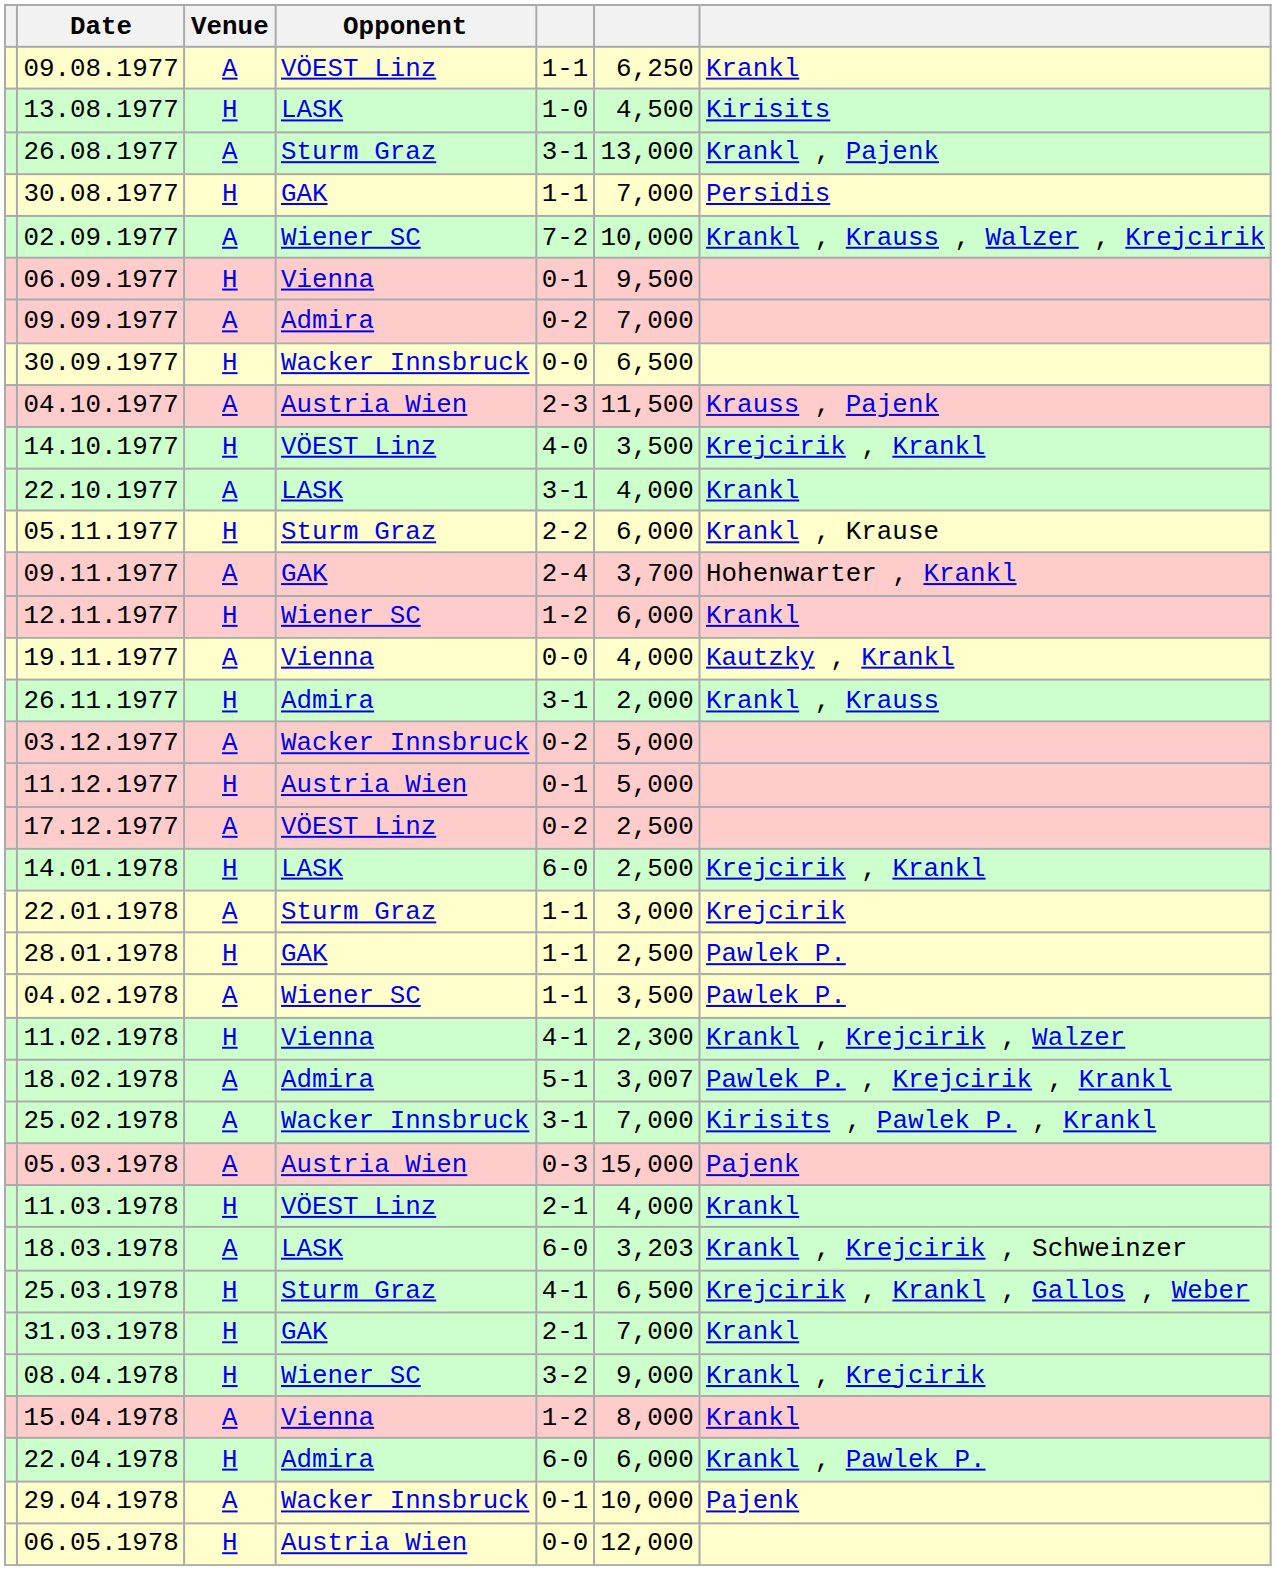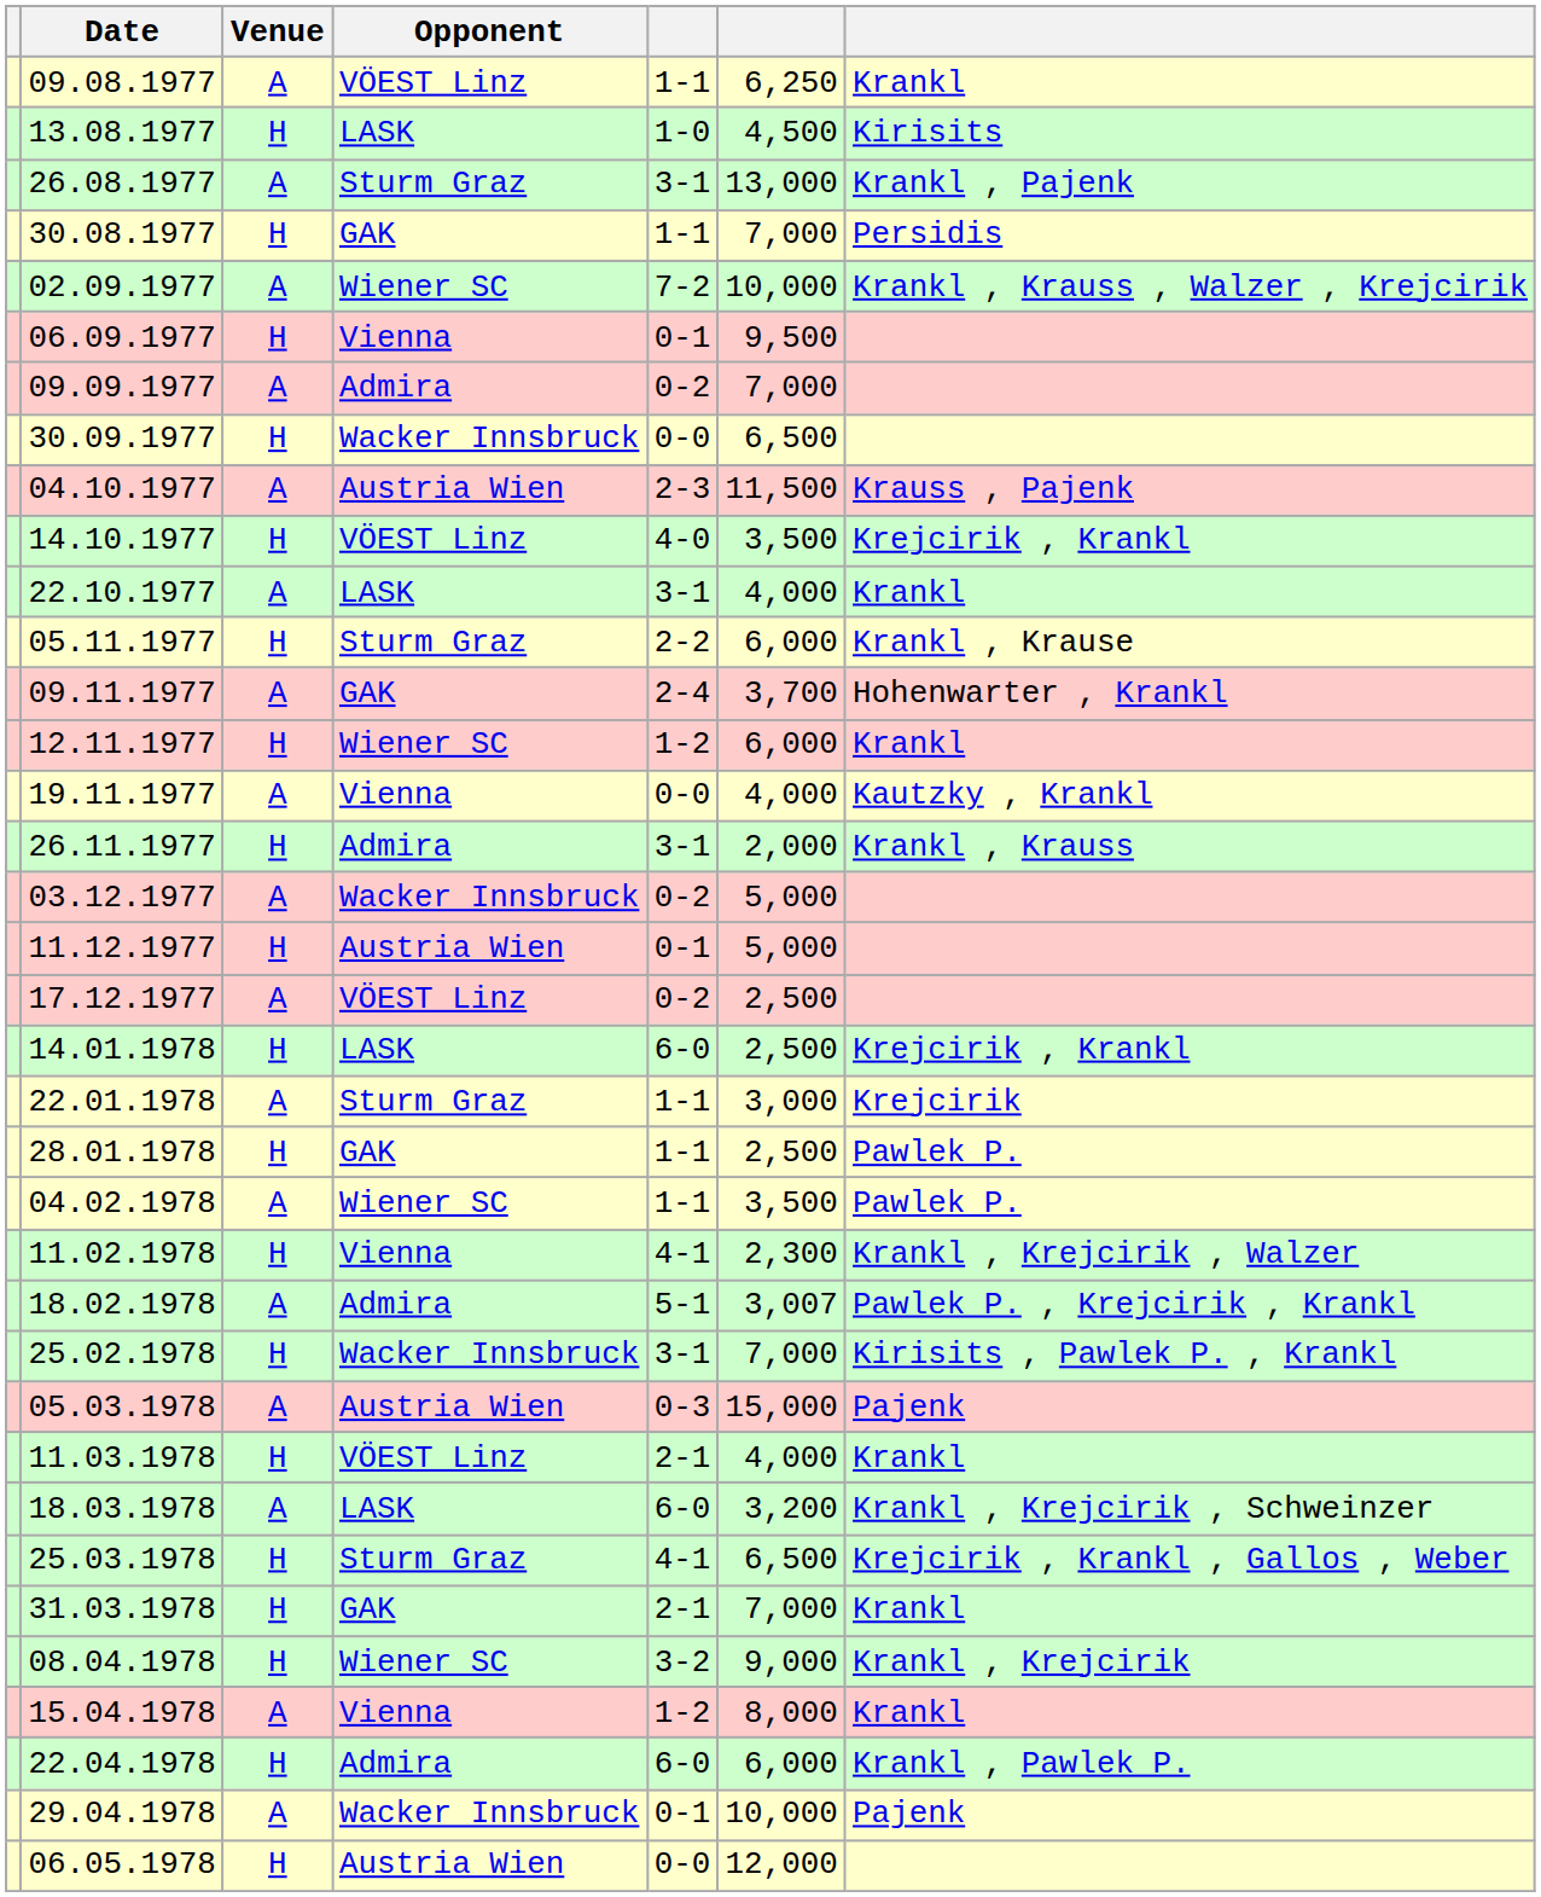 <table class="wikitable" Style="text-align: center">
 <tr>
 <th></th>
 <th>Date</th>
 <th>Venue</th>
 <th>Opponent</th>
 <th></th>
 <th></th>
 <th></th>
 </tr>
 <tr style="background:#ffc">
 <td></td>
 <td>09.08.1977</td>
 <td><a href='#'>A</a></td>
 <td align="left"><a href='#'>VÖEST Linz</a></td>
 <td>1-1</td>
 <td align="right">6,250</td>
 <td align="left"><a href='#'>Krankl</a> </td>
 </tr>
 <tr style="background:#cfc">
 <td></td>
 <td>13.08.1977</td>
 <td><a href='#'>H</a></td>
 <td align="left"><a href='#'>LASK</a></td>
 <td>1-0</td>
 <td align="right">4,500</td>
 <td align="left"><a href='#'>Kirisits</a> </td>
 </tr>
 <tr style="background:#cfc">
 <td></td>
 <td>26.08.1977</td>
 <td><a href='#'>A</a></td>
 <td align="left"><a href='#'>Sturm Graz</a></td>
 <td>3-1</td>
 <td align="right">13,000</td>
 <td align="left"><a href='#'>Krankl</a>  , <a href='#'>Pajenk</a> </td>
 </tr>
 <tr style="background:#ffc">
 <td></td>
 <td>30.08.1977</td>
 <td><a href='#'>H</a></td>
 <td align="left"><a href='#'>GAK</a></td>
 <td>1-1</td>
 <td align="right">7,000</td>
 <td align="left"><a href='#'>Persidis</a> </td>
 </tr>
 <tr style="background:#cfc">
 <td></td>
 <td>02.09.1977</td>
 <td><a href='#'>A</a></td>
 <td align="left"><a href='#'>Wiener SC</a></td>
 <td>7-2</td>
 <td align="right">10,000</td>
 <td align="left"><a href='#'>Krankl</a>   , <a href='#'>Krauss</a>  , <a href='#'>Walzer</a> , <a href='#'>Krejcirik</a> </td>
 </tr>
 <tr style="background:#fcc">
 <td></td>
 <td>06.09.1977</td>
 <td><a href='#'>H</a></td>
 <td align="left"><a href='#'>Vienna</a></td>
 <td>0-1</td>
 <td align="right">9,500</td>
 <td align="left"></td>
 </tr>
 <tr style="background:#fcc">
 <td></td>
 <td>09.09.1977</td>
 <td><a href='#'>A</a></td>
 <td align="left"><a href='#'>Admira</a></td>
 <td>0-2</td>
 <td align="right">7,000</td>
 <td align="left"></td>
 </tr>
 <tr style="background:#ffc">
 <td></td>
 <td>30.09.1977</td>
 <td><a href='#'>H</a></td>
 <td align="left"><a href='#'>Wacker Innsbruck</a></td>
 <td>0-0</td>
 <td align="right">6,500</td>
 <td align="left"></td>
 </tr>
 <tr style="background:#fcc">
 <td></td>
 <td>04.10.1977</td>
 <td><a href='#'>A</a></td>
 <td align="left"><a href='#'>Austria Wien</a></td>
 <td>2-3</td>
 <td align="right">11,500</td>
 <td align="left"><a href='#'>Krauss</a> , <a href='#'>Pajenk</a> </td>
 </tr>
 <tr style="background:#cfc">
 <td></td>
 <td>14.10.1977</td>
 <td><a href='#'>H</a></td>
 <td align="left"><a href='#'>VÖEST Linz</a></td>
 <td>4-0</td>
 <td align="right">3,500</td>
 <td align="left"><a href='#'>Krejcirik</a> , <a href='#'>Krankl</a>   </td>
 </tr>
 <tr style="background:#cfc">
 <td></td>
 <td>22.10.1977</td>
 <td><a href='#'>A</a></td>
 <td align="left"><a href='#'>LASK</a></td>
 <td>3-1</td>
 <td align="right">4,000</td>
 <td align="left"><a href='#'>Krankl</a>   </td>
 </tr>
 <tr style="background:#ffc">
 <td></td>
 <td>05.11.1977</td>
 <td><a href='#'>H</a></td>
 <td align="left"><a href='#'>Sturm Graz</a></td>
 <td>2-2</td>
 <td align="right">6,000</td>
 <td align="left"><a href='#'>Krankl</a> , Krause </td>
 </tr>
 <tr style="background:#fcc">
 <td></td>
 <td>09.11.1977</td>
 <td><a href='#'>A</a></td>
 <td align="left"><a href='#'>GAK</a></td>
 <td>2-4</td>
 <td align="right">3,700</td>
 <td align="left">Hohenwarter , <a href='#'>Krankl</a> </td>
 </tr>
 <tr style="background:#fcc">
 <td></td>
 <td>12.11.1977</td>
 <td><a href='#'>H</a></td>
 <td align="left"><a href='#'>Wiener SC</a></td>
 <td>1-2</td>
 <td align="right">6,000</td>
 <td align="left"><a href='#'>Krankl</a> </td>
 </tr>
 <tr style="background:#ffc">
 <td></td>
 <td>19.11.1977</td>
 <td><a href='#'>A</a></td>
 <td align="left"><a href='#'>Vienna</a></td>
 <td>0-0</td>
 <td align="right">4,000</td>
 <td align="left"><a href='#'>Kautzky</a> , <a href='#'>Krankl</a> </td>
 </tr>
 <tr style="background:#cfc">
 <td></td>
 <td>26.11.1977</td>
 <td><a href='#'>H</a></td>
 <td align="left"><a href='#'>Admira</a></td>
 <td>3-1</td>
 <td align="right">2,000</td>
 <td align="left"><a href='#'>Krankl</a>  , <a href='#'>Krauss</a> </td>
 </tr>
 <tr style="background:#fcc">
 <td></td>
 <td>03.12.1977</td>
 <td><a href='#'>A</a></td>
 <td align="left"><a href='#'>Wacker Innsbruck</a></td>
 <td>0-2</td>
 <td align="right">5,000</td>
 <td align="left"></td>
 </tr>
 <tr style="background:#fcc">
 <td></td>
 <td>11.12.1977</td>
 <td><a href='#'>H</a></td>
 <td align="left"><a href='#'>Austria Wien</a></td>
 <td>0-1</td>
 <td align="right">5,000</td>
 <td align="left"></td>
 </tr>
 <tr style="background:#fcc">
 <td></td>
 <td>17.12.1977</td>
 <td><a href='#'>A</a></td>
 <td align="left"><a href='#'>VÖEST Linz</a></td>
 <td>0-2</td>
 <td align="right">2,500</td>
 <td align="left"></td>
 </tr>
 <tr style="background:#cfc">
 <td></td>
 <td>14.01.1978</td>
 <td><a href='#'>H</a></td>
 <td align="left"><a href='#'>LASK</a></td>
 <td>6-0</td>
 <td align="right">2,500</td>
 <td align="left"><a href='#'>Krejcirik</a>   , <a href='#'>Krankl</a>   </td>
 </tr>
 <tr style="background:#ffc">
 <td></td>
 <td>22.01.1978</td>
 <td><a href='#'>A</a></td>
 <td align="left"><a href='#'>Sturm Graz</a></td>
 <td>1-1</td>
 <td align="right">3,000</td>
 <td align="left"><a href='#'>Krejcirik</a> </td>
 </tr>
 <tr style="background:#ffc">
 <td></td>
 <td>28.01.1978</td>
 <td><a href='#'>H</a></td>
 <td align="left"><a href='#'>GAK</a></td>
 <td>1-1</td>
 <td align="right">2,500</td>
 <td align="left"><a href='#'>Pawlek P.</a> </td>
 </tr>
 <tr style="background:#ffc">
 <td></td>
 <td>04.02.1978</td>
 <td><a href='#'>A</a></td>
 <td align="left"><a href='#'>Wiener SC</a></td>
 <td>1-1</td>
 <td align="right">3,500</td>
 <td align="left"><a href='#'>Pawlek P.</a> </td>
 </tr>
 <tr style="background:#cfc">
 <td></td>
 <td>11.02.1978</td>
 <td><a href='#'>H</a></td>
 <td align="left"><a href='#'>Vienna</a></td>
 <td>4-1</td>
 <td align="right">2,300</td>
 <td align="left"><a href='#'>Krankl</a>  , <a href='#'>Krejcirik</a> , <a href='#'>Walzer</a> </td>
 </tr>
 <tr style="background:#cfc">
 <td></td>
 <td>18.02.1978</td>
 <td><a href='#'>A</a></td>
 <td align="left"><a href='#'>Admira</a></td>
 <td>5-1</td>
 <td align="right">3,007</td>
 <td align="left"><a href='#'>Pawlek P.</a>  , <a href='#'>Krejcirik</a> , <a href='#'>Krankl</a>  </td>
 </tr>
 <tr style="background:#cfc">
 <td></td>
 <td>25.02.1978</td>
-<td><a href='#'>A</a></td>
+<td><a href='#'>H</a></td>
 <td align="left"><a href='#'>Wacker Innsbruck</a></td>
 <td>3-1</td>
 <td align="right">7,000</td>
 <td align="left"><a href='#'>Kirisits</a> , <a href='#'>Pawlek P.</a> , <a href='#'>Krankl</a> </td>
 </tr>
 <tr style="background:#fcc">
 <td></td>
 <td>05.03.1978</td>
 <td><a href='#'>A</a></td>
 <td align="left"><a href='#'>Austria Wien</a></td>
 <td>0-3</td>
 <td align="right">15,000</td>
 <td align="left"><a href='#'>Pajenk</a> </td>
 </tr>
 <tr style="background:#cfc">
 <td></td>
 <td>11.03.1978</td>
 <td><a href='#'>H</a></td>
 <td align="left"><a href='#'>VÖEST Linz</a></td>
 <td>2-1</td>
 <td align="right">4,000</td>
 <td align="left"><a href='#'>Krankl</a>  </td>
 </tr>
 <tr style="background:#cfc">
 <td></td>
 <td>18.03.1978</td>
 <td><a href='#'>A</a></td>
 <td align="left"><a href='#'>LASK</a></td>
 <td>6-0</td>
-<td align="right">3,203</td>
+<td align="right">3,200</td>
 <td align="left"><a href='#'>Krankl</a>   , <a href='#'>Krejcirik</a>  , Schweinzer </td>
 </tr>
 <tr style="background:#cfc">
 <td></td>
 <td>25.03.1978</td>
 <td><a href='#'>H</a></td>
 <td align="left"><a href='#'>Sturm Graz</a></td>
 <td>4-1</td>
 <td align="right">6,500</td>
 <td align="left"><a href='#'>Krejcirik</a> , <a href='#'>Krankl</a> , <a href='#'>Gallos</a> , <a href='#'>Weber</a> </td>
 </tr>
 <tr style="background:#cfc">
 <td></td>
 <td>31.03.1978</td>
 <td><a href='#'>H</a></td>
 <td align="left"><a href='#'>GAK</a></td>
 <td>2-1</td>
 <td align="right">7,000</td>
 <td align="left"><a href='#'>Krankl</a>  </td>
 </tr>
 <tr style="background:#cfc">
 <td></td>
 <td>08.04.1978</td>
 <td><a href='#'>H</a></td>
 <td align="left"><a href='#'>Wiener SC</a></td>
 <td>3-2</td>
 <td align="right">9,000</td>
 <td align="left"><a href='#'>Krankl</a>  , <a href='#'>Krejcirik</a> </td>
 </tr>
 <tr style="background:#fcc">
 <td></td>
 <td>15.04.1978</td>
 <td><a href='#'>A</a></td>
 <td align="left"><a href='#'>Vienna</a></td>
 <td>1-2</td>
 <td align="right">8,000</td>
 <td align="left"><a href='#'>Krankl</a> </td>
 </tr>
 <tr style="background:#cfc">
 <td></td>
 <td>22.04.1978</td>
 <td><a href='#'>H</a></td>
 <td align="left"><a href='#'>Admira</a></td>
 <td>6-0</td>
 <td align="right">6,000</td>
 <td align="left"><a href='#'>Krankl</a>     , <a href='#'>Pawlek P.</a> </td>
 </tr>
 <tr style="background:#ffc">
 <td></td>
 <td>29.04.1978</td>
 <td><a href='#'>A</a></td>
 <td align="left"><a href='#'>Wacker Innsbruck</a></td>
 <td>0-1</td>
 <td align="right">10,000</td>
 <td align="left"><a href='#'>Pajenk</a> </td>
 </tr>
 <tr style="background:#ffc">
 <td></td>
 <td>06.05.1978</td>
 <td><a href='#'>H</a></td>
 <td align="left"><a href='#'>Austria Wien</a></td>
 <td>0-0</td>
 <td align="right">12,000</td>
 <td align="left"></td>
 </tr>
 </table>
